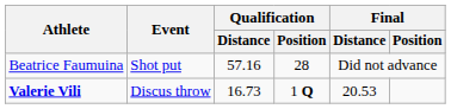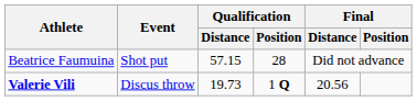 <table class=wikitable style="font-size:90%">
 <tr>
 <th rowspan="2">Athlete</th>
 <th rowspan="2">Event</th>
 <th colspan="2">Qualification</th>
 <th colspan="2">Final</th>
 </tr>
 <tr style="font-size:95%">
 <th>Distance</th>
 <th>Position</th>
 <th>Distance</th>
 <th>Position</th>
 </tr>
 <tr align=center>
 <td align=left><a href='#'>Beatrice Faumuina</a></td>
 <td align=left><a href='#'>Shot put</a></td>
-<td>57.16</td>
+<td>57.15</td>
 <td>28</td>
 <td colspan=2>Did not advance</td>
 </tr>
 <tr align=center>
 <td align=left><strong><a href='#'>Valerie Vili</a></strong></td>
 <td align=left><a href='#'>Discus throw</a></td>
-<td>16.73</td>
+<td>19.73</td>
 <td>1 <strong>Q</strong></td>
-<td>20.53</td>
+<td>20.56</td>
 <td></td>
 </tr>
 </table>
